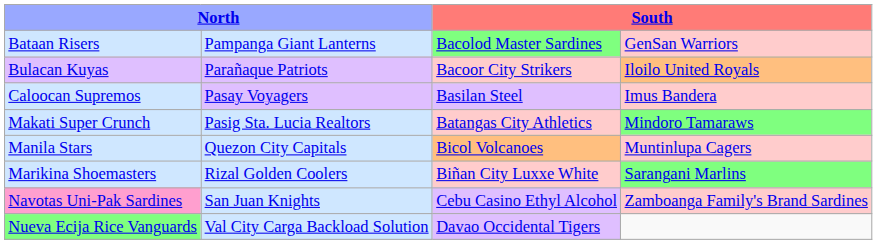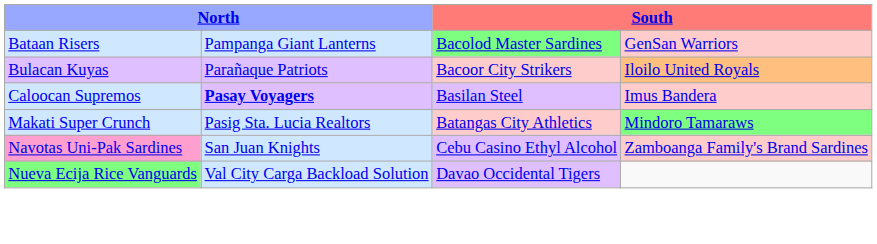 <table class="wikitable">
 <tr>
 <th colspan="2" style="background:#99A8FF;"><a href='#'>North</a></th>
 <th colspan="2" style="background:#FF7B77;"><a href='#'>South</a></th>
 </tr>
 <tr>
 <td style="background-color: #CFE7FF;"><a href='#'>Bataan Risers</a></td>
 <td style="background-color: #CFE7FF;"><a href='#'>Pampanga Giant Lanterns</a></td>
 <td style="background-color: #7FFF7F;"><a href='#'>Bacolod Master Sardines</a></td>
 <td style="background-color: #FFCCCC;"><a href='#'>GenSan Warriors</a></td>
 </tr>
 <tr>
 <td style="background-color: #DFBFFF;"><a href='#'>Bulacan Kuyas</a></td>
 <td style="background-color: #DFBFFF;"><a href='#'>Parañaque Patriots</a></td>
 <td style="background-color: #FFCCCC;"><a href='#'>Bacoor City Strikers</a></td>
 <td style="background-color: #FFBF7F;"><a href='#'>Iloilo United Royals</a></td>
 </tr>
 <tr>
 <td style="background-color: #CFE7FF;"><a href='#'>Caloocan Supremos</a></td>
-<td style="background-color: #DFBFFF;"><a href='#'>Pasay Voyagers</a></td>
+<td style="background-color: #DFBFFF;"><strong><a href='#'>Pasay Voyagers</a></strong></td>
 <td style="background-color: #DFBFFF;"><a href='#'>Basilan Steel</a></td>
 <td style="background-color: #FFCCCC;"><a href='#'>Imus Bandera</a></td>
 </tr>
 <tr>
 <td style="background-color: #CFE7FF;"><a href='#'>Makati Super Crunch</a></td>
 <td style="background-color: #CFE7FF;"><a href='#'>Pasig Sta. Lucia Realtors</a></td>
 <td style="background-color: #FFCCCC;"><a href='#'>Batangas City Athletics</a></td>
 <td style="background-color: #7FFF7F;"><a href='#'>Mindoro Tamaraws</a></td>
-</tr>
-<tr>
-<td style="background-color: #CFE7FF;"><a href='#'>Manila Stars</a></td>
-<td style="background-color: #CFE7FF;"><a href='#'>Quezon City Capitals</a></td>
-<td style="background-color: #FFBF7F;"><a href='#'>Bicol Volcanoes</a></td>
-<td style="background-color: #FFCCCC;"><a href='#'>Muntinlupa Cagers</a></td>
-</tr>
-<tr>
-<td style="background-color: #CFE7FF;"><a href='#'>Marikina Shoemasters</a></td>
-<td style="background-color: #CFE7FF;"><a href='#'>Rizal Golden Coolers</a></td>
-<td style="background-color: #FFCCCC;"><a href='#'>Biñan City Luxxe White</a></td>
-<td style="background-color: #7FFF7F;"><a href='#'>Sarangani Marlins</a></td>
 </tr>
 <tr>
 <td style="background-color: #FF9FCF;"><a href='#'>Navotas Uni-Pak Sardines</a></td>
 <td style="background-color: #CFE7FF;"><a href='#'>San Juan Knights</a></td>
 <td style="background-color: #DFBFFF;"><a href='#'>Cebu Casino Ethyl Alcohol</a></td>
 <td style="background-color: #FFCCCC;"><a href='#'>Zamboanga Family's Brand Sardines</a></td>
 </tr>
 <tr>
 <td style="background-color: #7FFF7F;"><a href='#'>Nueva Ecija Rice Vanguards</a></td>
 <td style="background-color: #CFE7FF;"><a href='#'>Val City Carga Backload Solution</a></td>
 <td style="background-color: #DFBFFF;"><a href='#'>Davao Occidental Tigers</a></td>
 <td></td>
 </tr>
 </table>
